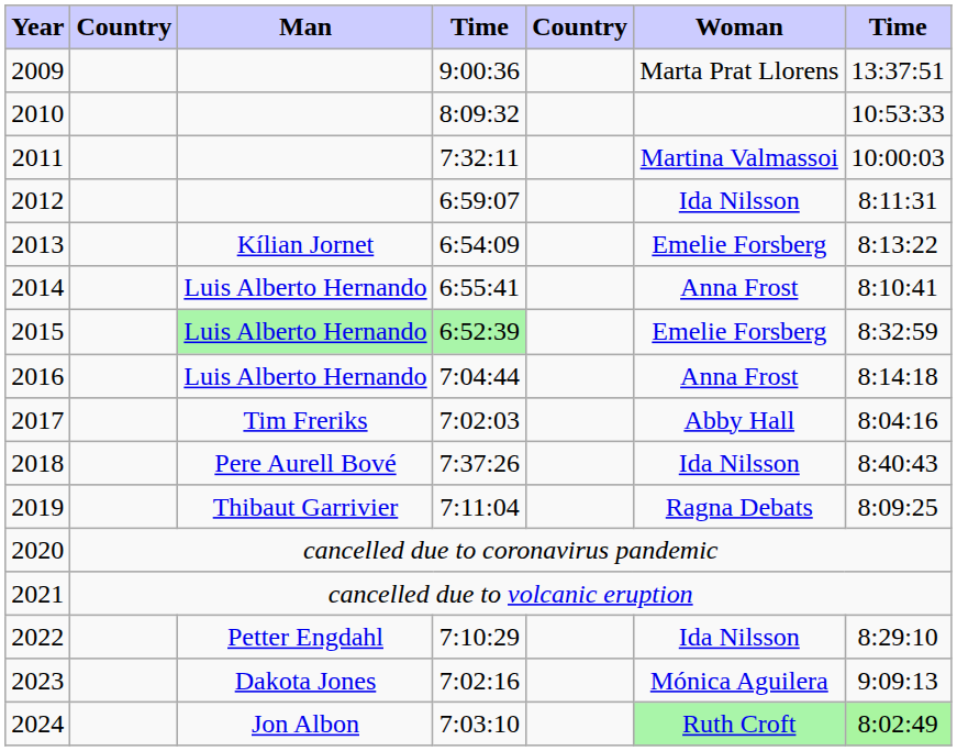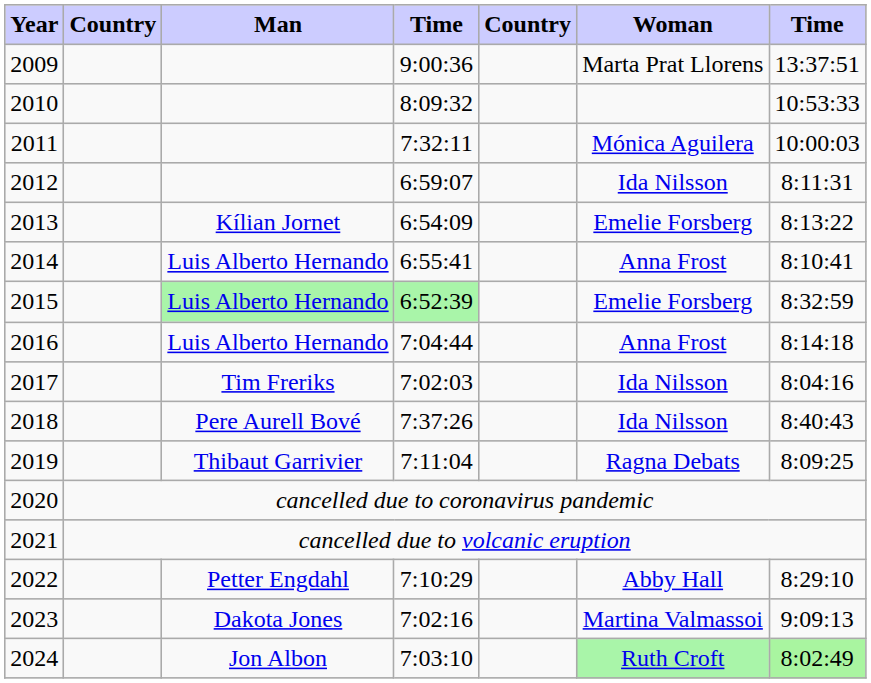 <table class="wikitable" style="font-size:95%; text-align:center;">
 <tr>
 <th style="background:#ccccff">Year</th>
 <th style="background:#ccccff">Country</th>
 <th style="background:#ccccff">Man</th>
 <th style="background:#ccccff">Time</th>
 <th style="background:#ccccff">Country</th>
 <th style="background:#ccccff">Woman</th>
 <th style="background:#ccccff">Time</th>
 </tr>
 <tr>
 <td>2009</td>
 <td align=left></td>
 <td></td>
 <td>9:00:36</td>
 <td align=left></td>
 <td>Marta Prat Llorens</td>
 <td>13:37:51</td>
 </tr>
 <tr>
 <td>2010</td>
 <td align=left></td>
 <td></td>
 <td>8:09:32</td>
 <td align=left></td>
 <td></td>
 <td>10:53:33</td>
 </tr>
 <tr>
 <td>2011</td>
 <td align=left></td>
 <td></td>
 <td>7:32:11</td>
 <td align=left></td>
-<td><a href='#'>Martina Valmassoi</a></td>
+<td><a href='#'>Mónica Aguilera</a></td>
 <td>10:00:03</td>
 </tr>
 <tr>
 <td>2012</td>
 <td align=left></td>
 <td></td>
 <td>6:59:07</td>
 <td align=left></td>
 <td><a href='#'>Ida Nilsson</a></td>
 <td>8:11:31</td>
 </tr>
 <tr>
 <td>2013</td>
 <td align=left></td>
 <td><a href='#'>Kílian Jornet</a></td>
 <td>6:54:09</td>
 <td align=left></td>
 <td><a href='#'>Emelie Forsberg</a></td>
 <td>8:13:22</td>
 </tr>
 <tr>
 <td>2014</td>
 <td align=left></td>
 <td><a href='#'>Luis Alberto Hernando</a></td>
 <td>6:55:41</td>
 <td align=left></td>
 <td><a href='#'>Anna Frost</a></td>
 <td>8:10:41</td>
 </tr>
 <tr>
 <td>2015</td>
 <td align=left></td>
 <td bgcolor=#A9F5A9><a href='#'>Luis Alberto Hernando</a></td>
 <td bgcolor=#A9F5A9>6:52:39</td>
 <td align=left></td>
 <td><a href='#'>Emelie Forsberg</a></td>
 <td>8:32:59</td>
 </tr>
 <tr>
 <td>2016</td>
 <td align=left></td>
 <td><a href='#'>Luis Alberto Hernando</a></td>
 <td>7:04:44</td>
 <td align=left></td>
 <td><a href='#'>Anna Frost</a></td>
 <td>8:14:18</td>
 </tr>
 <tr>
 <td>2017</td>
 <td align=left></td>
 <td><a href='#'>Tim Freriks</a></td>
 <td>7:02:03</td>
 <td align=left></td>
-<td><a href='#'>Abby Hall</a></td>
+<td><a href='#'>Ida Nilsson</a></td>
 <td>8:04:16</td>
 </tr>
 <tr>
 <td>2018</td>
 <td align=left></td>
 <td><a href='#'>Pere Aurell Bové</a></td>
 <td>7:37:26</td>
 <td align=left></td>
 <td><a href='#'>Ida Nilsson</a></td>
 <td>8:40:43</td>
 </tr>
 <tr>
 <td>2019</td>
 <td align=left></td>
 <td><a href='#'>Thibaut Garrivier</a></td>
 <td>7:11:04</td>
 <td align=left></td>
 <td><a href='#'>Ragna Debats</a></td>
 <td>8:09:25</td>
 </tr>
 <tr>
 <td>2020</td>
 <td colspan="6"><em>cancelled due to coronavirus pandemic</em></td>
 </tr>
 <tr>
 <td>2021</td>
 <td colspan="6"><em>cancelled due to <a href='#'>volcanic eruption</a></em></td>
 </tr>
 <tr>
 <td>2022</td>
 <td align=left></td>
 <td><a href='#'>Petter Engdahl</a></td>
 <td>7:10:29</td>
 <td align=left></td>
-<td><a href='#'>Ida Nilsson</a></td>
+<td><a href='#'>Abby Hall</a></td>
 <td>8:29:10</td>
 </tr>
 <tr>
 <td>2023</td>
 <td align=left></td>
 <td><a href='#'>Dakota Jones</a></td>
 <td>7:02:16</td>
 <td align=left></td>
-<td><a href='#'>Mónica Aguilera</a></td>
+<td><a href='#'>Martina Valmassoi</a></td>
 <td>9:09:13</td>
 </tr>
 <tr>
 <td>2024</td>
 <td align=left></td>
 <td><a href='#'>Jon Albon</a></td>
 <td>7:03:10</td>
 <td align=left></td>
 <td bgcolor=#A9F5A9><a href='#'>Ruth Croft</a></td>
 <td bgcolor=#A9F5A>8:02:49</td>
 </tr>
 </table>
